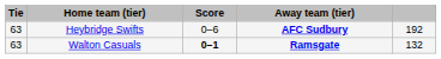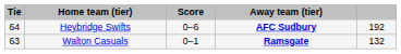 <table class="wikitable" style="width: 600px; background:WhiteSmoke; text-align:center; font-size:90%">
 <tr>
 <td scope="col" style="width:  5.00%; background:silver;"><strong>Tie</strong></td>
 <td scope="col" style="width: 36.25%; background:silver;"><strong>Home team (tier)</strong></td>
 <td scope="col" style="width: 12.50%; background:silver;"><strong>Score</strong></td>
 <td scope="col" style="width: 36.25%; background:silver;"><strong>Away team (tier)</strong></td>
 <td scope="col" style="width: 10.00%; background:silver;"><strong></strong></td>
 </tr>
 <tr>
-<td>63</td>
+<td>64</td>
 <td><a href='#'>Heybridge Swifts</a></td>
 <td>0–6</td>
 <td><strong><a href='#'>AFC Sudbury</a></strong></td>
 <td>192</td>
 </tr>
 <tr>
 <td>63</td>
 <td><a href='#'>Walton Casuals</a></td>
-<td><strong>0–1</strong></td>
+<td>0–1</td>
 <td><strong><a href='#'>Ramsgate</a></strong></td>
 <td>132</td>
 </tr>
 </table>
